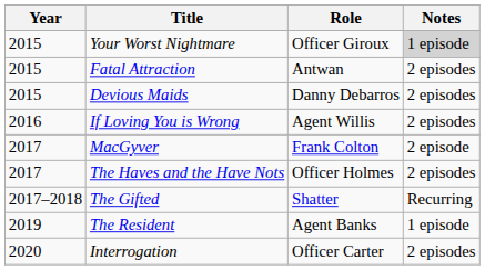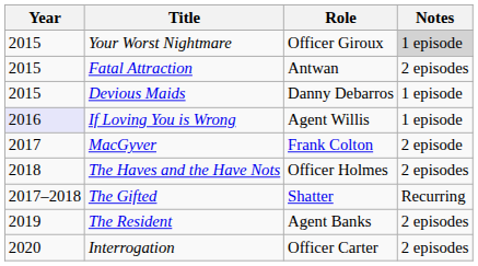 <table class="wikitable plainrowheaders sortable">
 <tr>
 <th scope="col">Year</th>
 <th scope="col">Title</th>
 <th scope="col">Role</th>
 <th scope="col" class="unsortable">Notes</th>
 </tr>
 <tr>
 <td>2015</td>
 <td><em>Your Worst Nightmare</em></td>
 <td>Officer Giroux</td>
 <td style="background: lightgrey;">1 episode</td>
 </tr>
 <tr>
 <td>2015</td>
 <td><em><a href='#'>Fatal Attraction</a></em></td>
 <td>Antwan</td>
 <td>2 episodes</td>
 </tr>
 <tr>
 <td>2015</td>
 <td><em><a href='#'>Devious Maids</a></em></td>
 <td>Danny Debarros</td>
-<td>2 episodes</td>
+<td>1 episode</td>
 </tr>
 <tr>
-<td>2016</td>
+<td style="background: lavender;">2016</td>
 <td><em><a href='#'>If Loving You is Wrong</a></em></td>
 <td>Agent Willis</td>
-<td>2 episodes</td>
+<td>1 episode</td>
 </tr>
 <tr>
 <td>2017</td>
 <td><em><a href='#'>MacGyver</a></em></td>
 <td><a href='#'>Frank Colton</a></td>
 <td>2 episode</td>
 </tr>
 <tr>
-<td>2017</td>
+<td>2018</td>
 <td><em><a href='#'>The Haves and the Have Nots</a></em></td>
 <td>Officer Holmes</td>
 <td>2 episodes</td>
 </tr>
 <tr>
 <td>2017–2018</td>
 <td><em><a href='#'>The Gifted</a></em></td>
 <td><a href='#'>Shatter</a></td>
 <td>Recurring</td>
 </tr>
 <tr>
 <td>2019</td>
 <td><em><a href='#'>The Resident</a></em></td>
 <td>Agent Banks</td>
-<td>1 episode</td>
+<td>2 episodes</td>
 </tr>
 <tr>
 <td>2020</td>
 <td><em>Interrogation</em></td>
 <td>Officer Carter</td>
 <td>2 episodes</td>
 </tr>
 </table>
